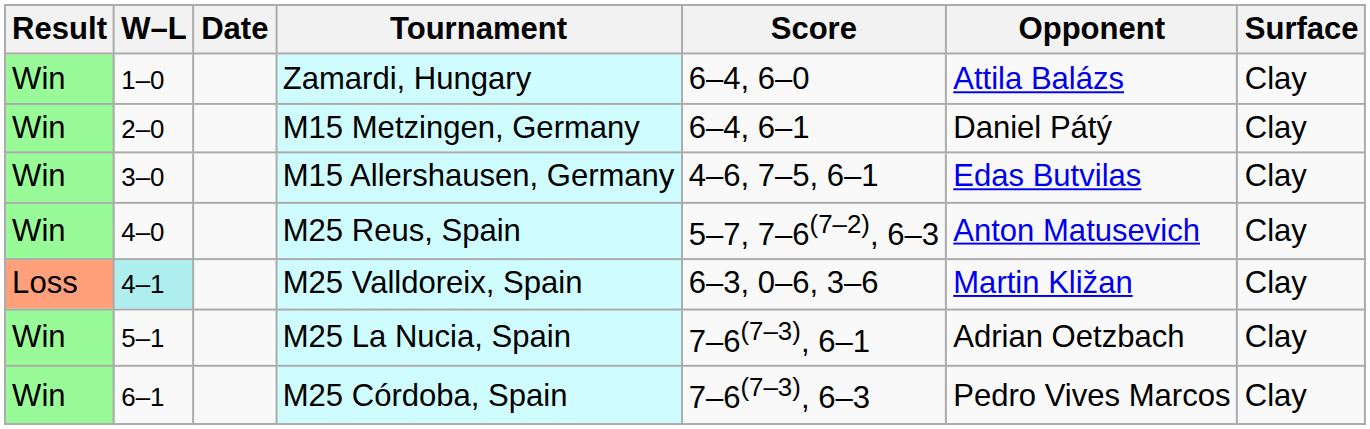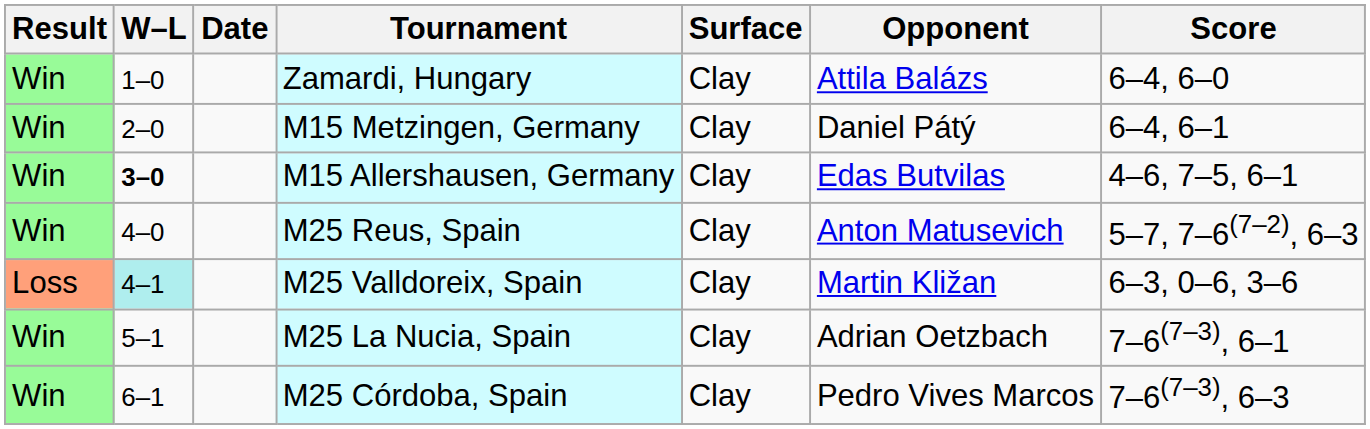 <table class="sortable wikitable">
 <tr>
 <th>Result</th>
 <th class="unsortable">W–L</th>
 <th>Date</th>
 <th>Tournament</th>
+<th>Surface</th>
+<th>Opponent</th>
 <th class="unsortable">Score</th>
-<th>Opponent</th>
-<th>Surface</th>
 </tr>
 <tr>
 <td bgcolor="98fb98">Win</td>
 <td><small>1–0</small></td>
 <td></td>
 <td bgcolor=cffcff>Zamardi, Hungary</td>
+<td>Clay</td>
+<td> <a href='#'>Attila Balázs</a></td>
 <td>6–4, 6–0</td>
-<td> <a href='#'>Attila Balázs</a></td>
-<td>Clay</td>
 </tr>
 <tr>
 <td bgcolor="98fb98">Win</td>
 <td><small>2–0</small></td>
 <td></td>
 <td bgcolor=cffcff>M15 Metzingen, Germany</td>
+<td>Clay</td>
+<td> Daniel Pátý</td>
 <td>6–4, 6–1</td>
-<td> Daniel Pátý</td>
-<td>Clay</td>
 </tr>
 <tr>
 <td bgcolor="98fb98">Win</td>
-<td><small>3–0</small></td>
+<td><strong><small>3–0</small></strong></td>
 <td></td>
 <td bgcolor=cffcff>M15 Allershausen, Germany</td>
+<td>Clay</td>
+<td> <a href='#'>Edas Butvilas</a></td>
 <td>4–6, 7–5, 6–1</td>
-<td> <a href='#'>Edas Butvilas</a></td>
-<td>Clay</td>
 </tr>
 <tr>
 <td bgcolor="98fb98">Win</td>
 <td><small>4–0</small></td>
 <td></td>
 <td bgcolor=cffcff>M25 Reus, Spain</td>
+<td>Clay</td>
+<td> <a href='#'>Anton Matusevich</a></td>
 <td>5–7, 7–6<sup>(7–2)</sup>, 6–3</td>
-<td> <a href='#'>Anton Matusevich</a></td>
-<td>Clay</td>
 </tr>
 <tr>
 <td bgcolor="ffa07a">Loss</td>
 <td style="background: paleturquoise;"><small>4–1</small></td>
 <td></td>
 <td bgcolor=cffcff>M25 Valldoreix, Spain</td>
+<td>Clay</td>
+<td> <a href='#'>Martin Kližan</a></td>
 <td>6–3, 0–6, 3–6</td>
-<td> <a href='#'>Martin Kližan</a></td>
-<td>Clay</td>
 </tr>
 <tr>
 <td bgcolor="98fb98">Win</td>
 <td><small>5–1</small></td>
 <td></td>
 <td bgcolor=cffcff>M25 La Nucia, Spain</td>
+<td>Clay</td>
+<td> Adrian Oetzbach</td>
 <td>7–6<sup>(7–3)</sup>, 6–1</td>
-<td> Adrian Oetzbach</td>
-<td>Clay</td>
 </tr>
 <tr>
 <td bgcolor="98fb98">Win</td>
 <td><small>6–1</small></td>
 <td></td>
 <td bgcolor=cffcff>M25 Córdoba, Spain</td>
+<td>Clay</td>
+<td> Pedro Vives Marcos</td>
 <td>7–6<sup>(7–3)</sup>, 6–3</td>
-<td> Pedro Vives Marcos</td>
-<td>Clay</td>
 </tr>
 </table>
